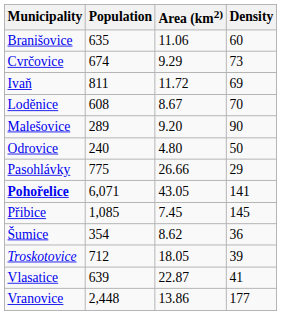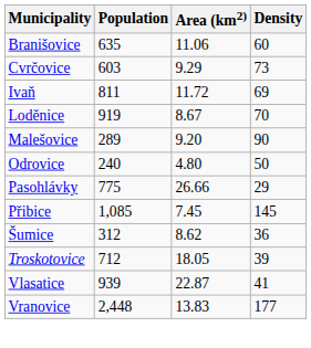 <table class="wikitable sortable">
 <tr>
 <th>Municipality</th>
 <th>Population</th>
 <th>Area (km<sup>2)</sup></th>
 <th>Density</th>
 </tr>
 <tr>
 <td><a href='#'>Branišovice</a></td>
 <td>635</td>
 <td>11.06</td>
 <td>60</td>
 </tr>
 <tr>
 <td><a href='#'>Cvrčovice</a></td>
-<td>674</td>
+<td>603</td>
 <td>9.29</td>
 <td>73</td>
 </tr>
 <tr>
 <td><a href='#'>Ivaň</a></td>
 <td>811</td>
 <td>11.72</td>
 <td>69</td>
 </tr>
 <tr>
 <td><a href='#'>Loděnice</a></td>
-<td>608</td>
+<td>919</td>
 <td>8.67</td>
 <td>70</td>
 </tr>
 <tr>
 <td><a href='#'>Malešovice</a></td>
 <td>289</td>
 <td>9.20</td>
 <td>90</td>
 </tr>
 <tr>
 <td><a href='#'>Odrovice</a></td>
 <td>240</td>
 <td>4.80</td>
 <td>50</td>
 </tr>
 <tr>
 <td><a href='#'>Pasohlávky</a></td>
 <td>775</td>
 <td>26.66</td>
 <td>29</td>
 </tr>
 <tr>
-<td><strong><a href='#'>Pohořelice</a></strong></td>
-<td>6,071</td>
-<td>43.05</td>
-<td>141</td>
-</tr>
-<tr>
 <td><a href='#'>Přibice</a></td>
 <td>1,085</td>
 <td>7.45</td>
 <td>145</td>
 </tr>
 <tr>
 <td><a href='#'>Šumice</a></td>
-<td>354</td>
+<td>312</td>
 <td>8.62</td>
 <td>36</td>
 </tr>
 <tr>
 <td><em><a href='#'>Troskotovice</a></em></td>
 <td>712</td>
 <td>18.05</td>
 <td>39</td>
 </tr>
 <tr>
 <td><a href='#'>Vlasatice</a></td>
-<td>639</td>
+<td>939</td>
 <td>22.87</td>
 <td>41</td>
 </tr>
 <tr>
 <td><a href='#'>Vranovice</a></td>
 <td>2,448</td>
-<td>13.86</td>
+<td>13.83</td>
 <td>177</td>
 </tr>
 </table>
